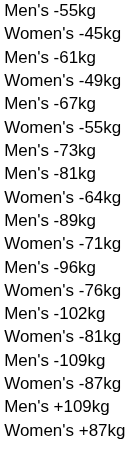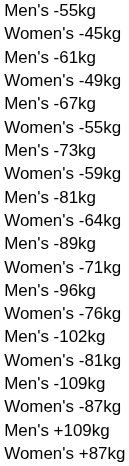 <table>
 <tr>
 <td>Men's -55kg</td>
 <td></td>
 <td></td>
 <td></td>
 </tr>
 <tr>
 <td>Women's -45kg</td>
 <td></td>
 <td></td>
 <td></td>
 </tr>
 <tr>
 <td>Men's -61kg</td>
 <td></td>
 <td></td>
 <td></td>
 </tr>
 <tr>
 <td>Women's -49kg</td>
 <td></td>
 <td></td>
 <td></td>
 </tr>
 <tr>
 <td>Men's -67kg</td>
 <td></td>
 <td></td>
 <td></td>
 </tr>
 <tr>
 <td>Women's -55kg</td>
 <td></td>
 <td></td>
 <td></td>
 </tr>
 <tr>
 <td>Men's -73kg</td>
+<td></td>
+<td></td>
+<td></td>
+</tr>
+<tr>
+<td>Women's -59kg</td>
 <td></td>
 <td></td>
 <td></td>
 </tr>
 <tr>
 <td>Men's -81kg</td>
 <td></td>
 <td></td>
 <td></td>
 </tr>
 <tr>
 <td>Women's -64kg</td>
 <td></td>
 <td></td>
 <td></td>
 </tr>
 <tr>
 <td>Men's -89kg</td>
 <td></td>
 <td></td>
 <td></td>
 </tr>
 <tr>
 <td>Women's -71kg</td>
 <td></td>
 <td></td>
 <td></td>
 </tr>
 <tr>
 <td>Men's -96kg</td>
 <td></td>
 <td></td>
 <td></td>
 </tr>
 <tr>
 <td>Women's -76kg</td>
 <td></td>
 <td></td>
 <td></td>
 </tr>
 <tr>
 <td>Men's -102kg</td>
 <td></td>
 <td></td>
 <td></td>
 </tr>
 <tr>
 <td>Women's -81kg</td>
 <td></td>
 <td></td>
 <td></td>
 </tr>
 <tr>
 <td>Men's -109kg</td>
 <td></td>
 <td></td>
 <td></td>
 </tr>
 <tr>
 <td>Women's -87kg</td>
 <td></td>
 <td></td>
 <td></td>
 </tr>
 <tr>
 <td>Men's +109kg</td>
 <td></td>
 <td></td>
 <td></td>
 </tr>
 <tr>
 <td>Women's +87kg</td>
 <td></td>
 <td></td>
 <td></td>
 </tr>
 <tr>
 </tr>
 </table>
